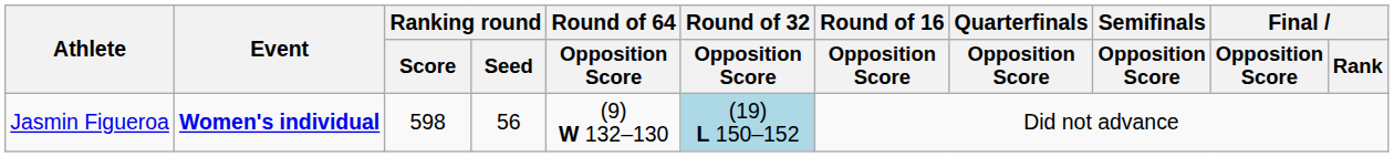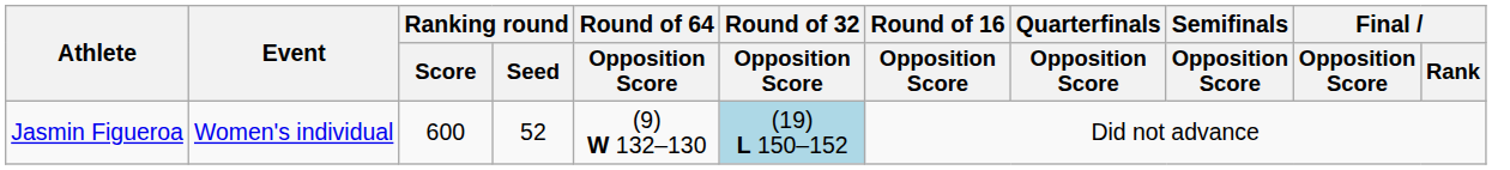 <table class="wikitable" style="font-size:90%">
 <tr>
 <th rowspan=2>Athlete</th>
 <th rowspan=2>Event</th>
 <th colspan=2>Ranking round</th>
 <th>Round of 64</th>
 <th>Round of 32</th>
 <th>Round of 16</th>
 <th>Quarterfinals</th>
 <th>Semifinals</th>
 <th colspan=2>Final / </th>
 </tr>
 <tr style="font-size:95%">
 <th>Score</th>
 <th>Seed</th>
 <th>Opposition<br>Score</th>
 <th>Opposition<br>Score</th>
 <th>Opposition<br>Score</th>
 <th>Opposition<br>Score</th>
 <th>Opposition<br>Score</th>
 <th>Opposition<br>Score</th>
 <th>Rank</th>
 </tr>
 <tr align=center>
 <td align=left><a href='#'>Jasmin Figueroa</a></td>
-<td align=left><strong><a href='#'>Women's individual</a></strong></td>
-<td>598</td>
-<td>56</td>
+<td align=left><a href='#'>Women's individual</a></td>
+<td>600</td>
+<td>52</td>
 <td> (9)<br><strong>W</strong> 132–130</td>
 <td style="background: lightblue;"> (19)<br><strong>L</strong> 150–152</td>
 <td colspan=5>Did not advance</td>
 </tr>
 </table>
